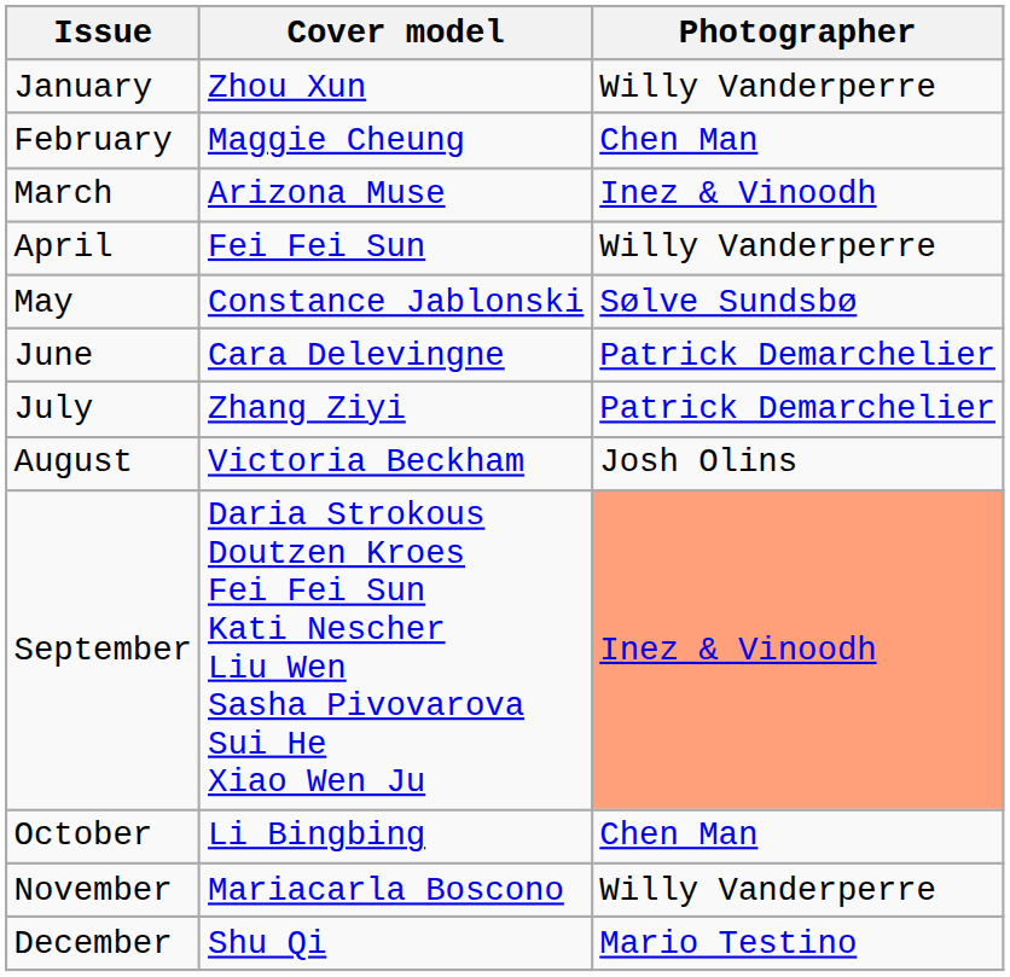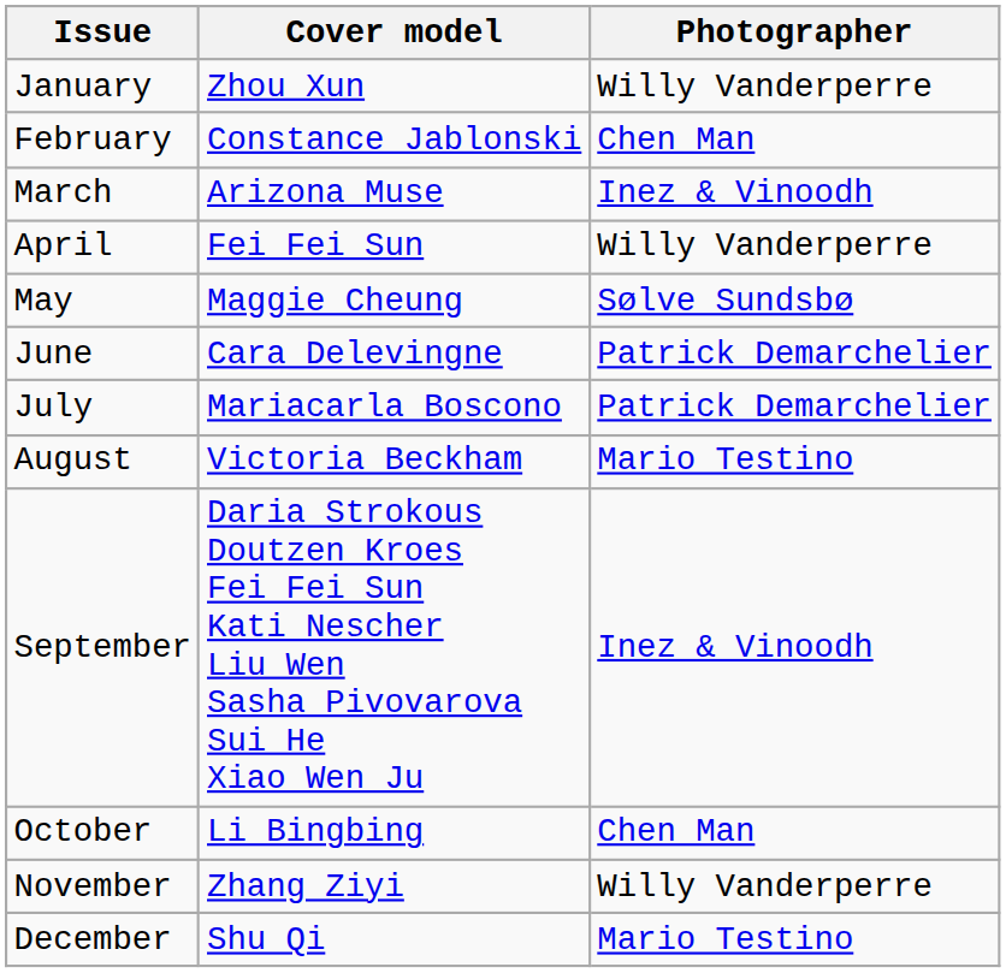 <table class="sortable wikitable">
 <tr>
 <th>Issue</th>
 <th>Cover model</th>
 <th>Photographer</th>
 </tr>
 <tr>
 <td>January</td>
 <td><a href='#'>Zhou Xun</a></td>
 <td>Willy Vanderperre</td>
 </tr>
 <tr>
 <td>February</td>
-<td><a href='#'>Maggie Cheung</a></td>
+<td><a href='#'>Constance Jablonski</a></td>
 <td><a href='#'>Chen Man</a></td>
 </tr>
 <tr>
 <td>March</td>
 <td><a href='#'>Arizona Muse</a></td>
 <td><a href='#'>Inez & Vinoodh</a></td>
 </tr>
 <tr>
 <td>April</td>
 <td><a href='#'>Fei Fei Sun</a></td>
 <td>Willy Vanderperre</td>
 </tr>
 <tr>
 <td>May</td>
-<td><a href='#'>Constance Jablonski</a></td>
+<td><a href='#'>Maggie Cheung</a></td>
 <td><a href='#'>Sølve Sundsbø</a></td>
 </tr>
 <tr>
 <td>June</td>
 <td><a href='#'>Cara Delevingne</a></td>
 <td><a href='#'>Patrick Demarchelier</a></td>
 </tr>
 <tr>
 <td>July</td>
-<td><a href='#'>Zhang Ziyi</a></td>
+<td><a href='#'>Mariacarla Boscono</a></td>
 <td><a href='#'>Patrick Demarchelier</a></td>
 </tr>
 <tr>
 <td>August</td>
 <td><a href='#'>Victoria Beckham</a></td>
-<td>Josh Olins</td>
+<td><a href='#'>Mario Testino</a></td>
 </tr>
 <tr>
 <td>September</td>
 <td><a href='#'>Daria Strokous</a><br><a href='#'>Doutzen Kroes</a><br><a href='#'>Fei Fei Sun</a><br><a href='#'>Kati Nescher</a><br><a href='#'>Liu Wen</a><br><a href='#'>Sasha Pivovarova</a><br><a href='#'>Sui He</a><br><a href='#'>Xiao Wen Ju</a></td>
-<td style="background: lightsalmon;"><a href='#'>Inez & Vinoodh</a></td>
+<td><a href='#'>Inez & Vinoodh</a></td>
 </tr>
 <tr>
 <td>October</td>
 <td><a href='#'>Li Bingbing</a></td>
 <td><a href='#'>Chen Man</a></td>
 </tr>
 <tr>
 <td>November</td>
-<td><a href='#'>Mariacarla Boscono</a></td>
+<td><a href='#'>Zhang Ziyi</a></td>
 <td>Willy Vanderperre</td>
 </tr>
 <tr>
 <td>December</td>
 <td><a href='#'>Shu Qi</a></td>
 <td><a href='#'>Mario Testino</a></td>
 </tr>
 </table>
